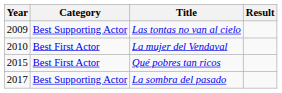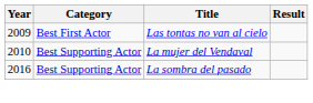 <table class="wikitable">
 <tr>
 <th>Year</th>
 <th>Category</th>
 <th>Title</th>
 <th>Result</th>
 </tr>
 <tr>
 <td>2009</td>
-<td><a href='#'>Best Supporting Actor</a></td>
+<td><a href='#'>Best First Actor</a></td>
 <td><em><a href='#'>Las tontas no van al cielo</a></em></td>
 <td></td>
 </tr>
 <tr>
 <td>2010</td>
-<td><a href='#'>Best First Actor</a></td>
+<td><a href='#'>Best Supporting Actor</a></td>
 <td><em><a href='#'>La mujer del Vendaval</a></em></td>
 <td></td>
 </tr>
 <tr>
-<td>2015</td>
-<td><a href='#'>Best First Actor</a></td>
-<td><em><a href='#'>Qué pobres tan ricos</a></em></td>
-<td></td>
-</tr>
-<tr>
-<td>2017</td>
+<td>2016</td>
 <td><a href='#'>Best Supporting Actor</a></td>
 <td><em><a href='#'>La sombra del pasado</a></em></td>
 <td></td>
 </tr>
 </table>
